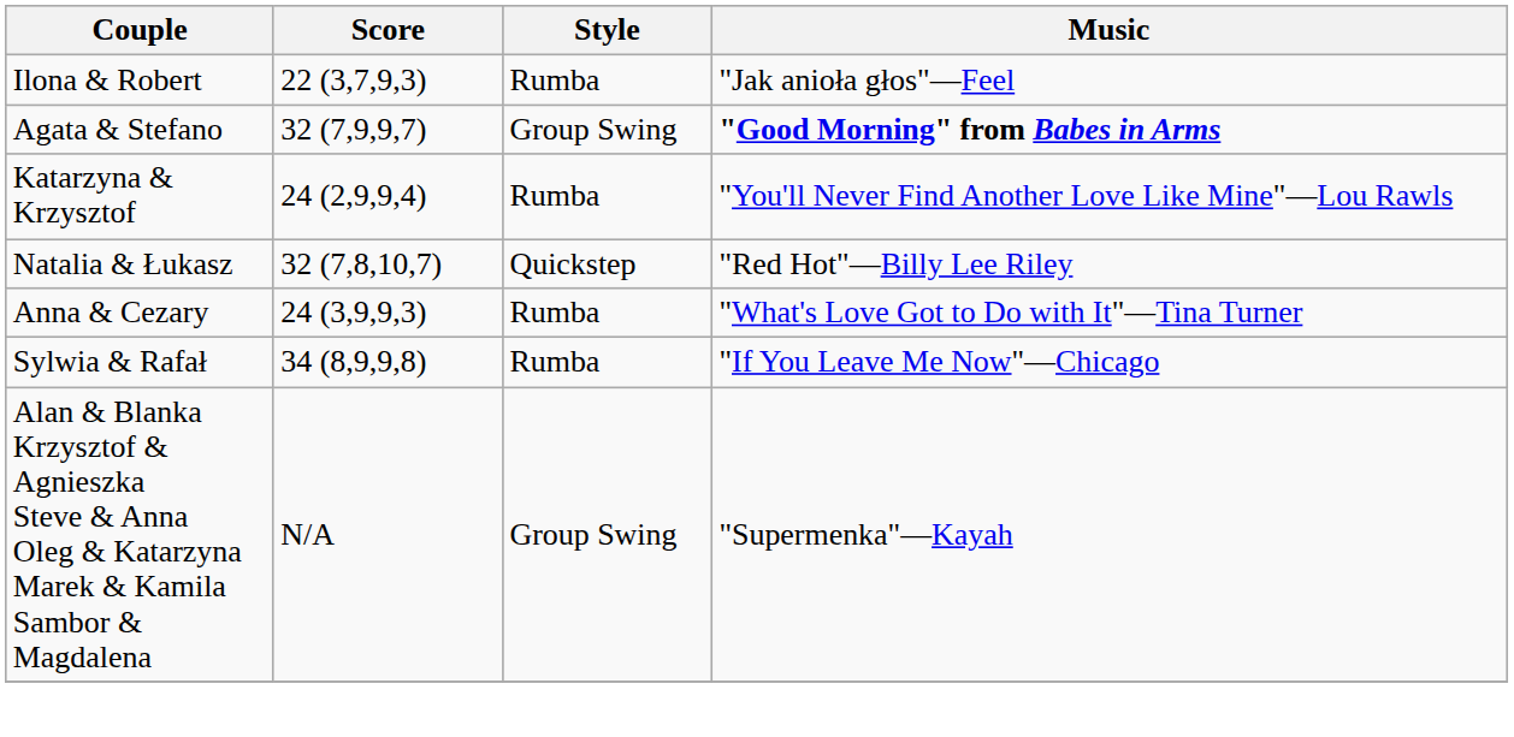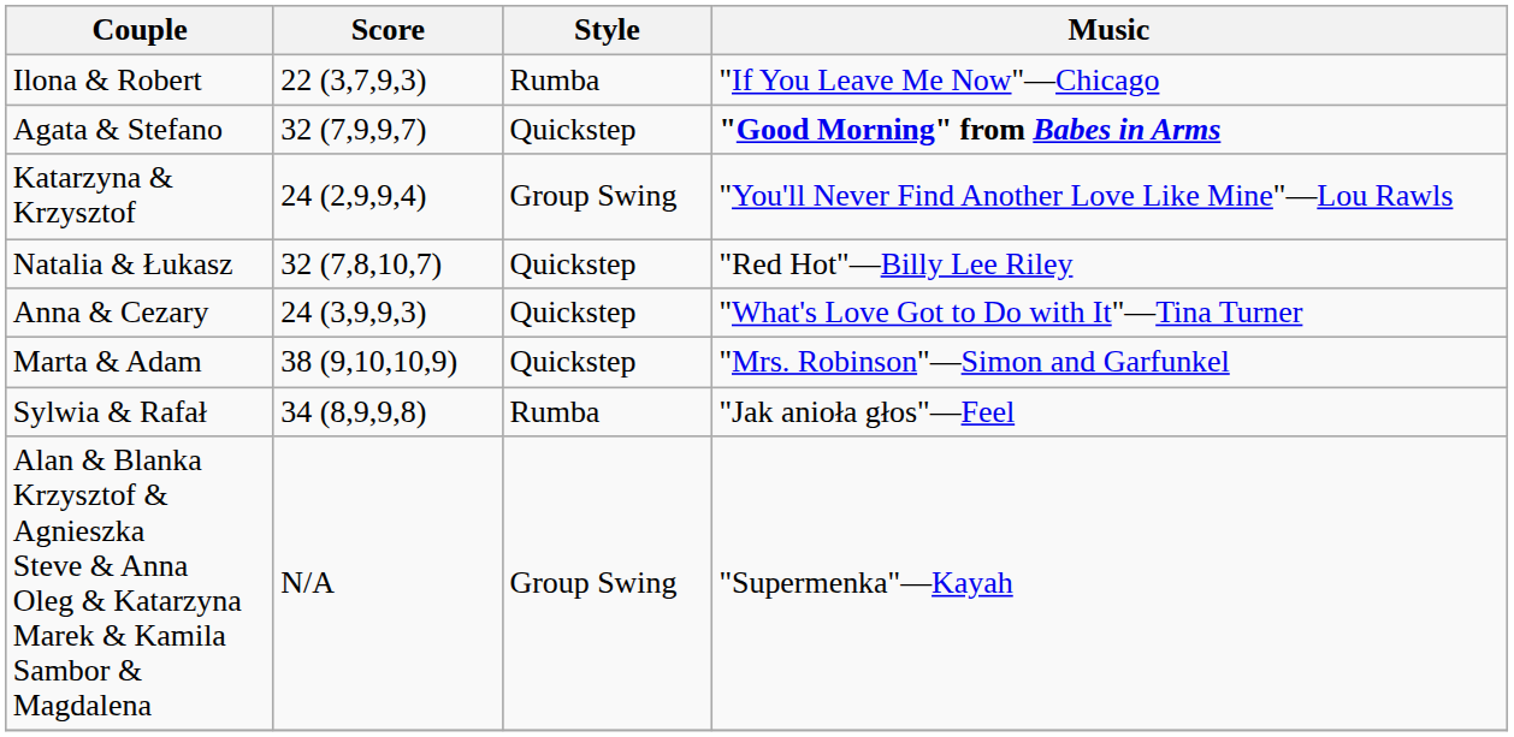 <table class="wikitable">
 <tr>
 <th width="130">Couple</th>
 <th width="110">Score</th>
 <th width="100">Style</th>
 <th width="400">Music</th>
 </tr>
 <tr>
 <td>Ilona & Robert</td>
 <td>22 (3,7,9,3)</td>
 <td>Rumba</td>
-<td>"Jak anioła głos"—<a href='#'>Feel</a></td>
+<td>"<a href='#'>If You Leave Me Now</a>"—<a href='#'>Chicago</a></td>
 </tr>
 <tr>
 <td>Agata & Stefano</td>
 <td>32 (7,9,9,7)</td>
-<td>Group Swing</td>
+<td>Quickstep</td>
 <td><strong>"<a href='#'>Good Morning</a>" from <em><a href='#'>Babes in Arms</a></em></strong></td>
 </tr>
 <tr>
 <td>Katarzyna & Krzysztof</td>
 <td>24 (2,9,9,4)</td>
-<td>Rumba</td>
+<td>Group Swing</td>
 <td>"<a href='#'>You'll Never Find Another Love Like Mine</a>"—<a href='#'>Lou Rawls</a></td>
 </tr>
 <tr>
 <td>Natalia & Łukasz</td>
 <td>32 (7,8,10,7)</td>
 <td>Quickstep</td>
 <td>"Red Hot"—<a href='#'>Billy Lee Riley</a></td>
 </tr>
 <tr>
 <td>Anna & Cezary</td>
 <td>24 (3,9,9,3)</td>
-<td>Rumba</td>
+<td>Quickstep</td>
 <td>"<a href='#'>What's Love Got to Do with It</a>"—<a href='#'>Tina Turner</a></td>
+</tr>
+<tr>
+<td>Marta & Adam</td>
+<td>38 (9,10,10,9)</td>
+<td>Quickstep</td>
+<td>"<a href='#'>Mrs. Robinson</a>"—<a href='#'>Simon and Garfunkel</a></td>
 </tr>
 <tr>
 <td>Sylwia & Rafał</td>
 <td>34 (8,9,9,8)</td>
 <td>Rumba</td>
-<td>"<a href='#'>If You Leave Me Now</a>"—<a href='#'>Chicago</a></td>
+<td>"Jak anioła głos"—<a href='#'>Feel</a></td>
 </tr>
 <tr>
 <td>Alan & Blanka<br>Krzysztof & Agnieszka<br>Steve & Anna<br>Oleg & Katarzyna<br>Marek & Kamila<br>Sambor & Magdalena<br></td>
 <td>N/A</td>
 <td>Group Swing</td>
 <td>"Supermenka"—<a href='#'>Kayah</a></td>
 </tr>
 <tr>
 </tr>
 </table>
